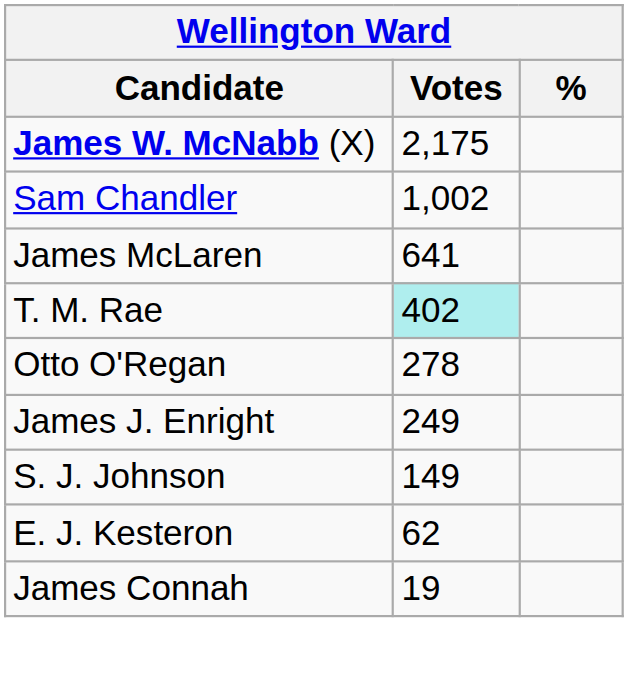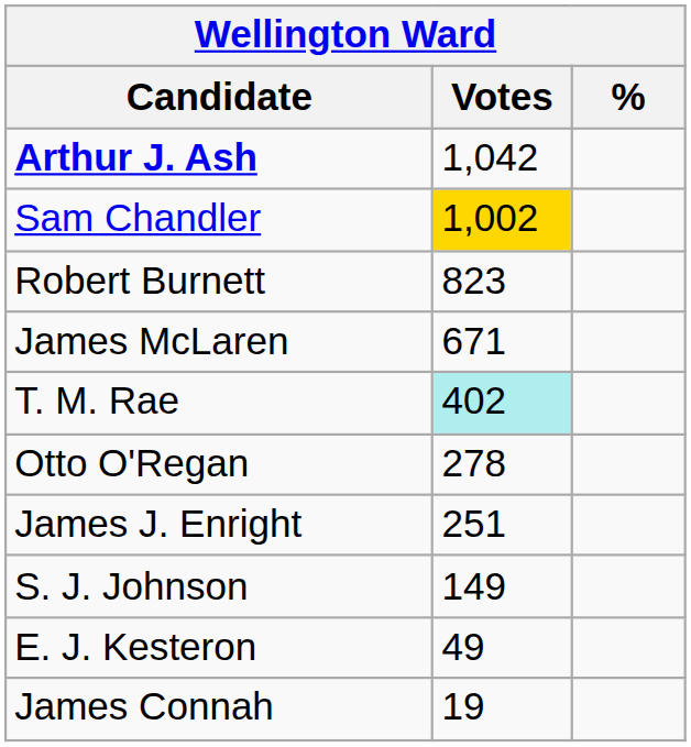 <table class="wikitable">
 <tr>
 <th colspan="3"><a href='#'>Wellington Ward</a></th>
 </tr>
 <tr>
 <th style="width: 170px">Candidate</th>
 <th style="width: 50px">Votes</th>
 <th style="width: 40px">%</th>
 </tr>
 <tr>
-<td><strong><a href='#'>James W. McNabb</a></strong> (X)</td>
-<td>2,175</td>
+<td><strong><a href='#'>Arthur J. Ash</a></strong></td>
+<td>1,042</td>
 <td></td>
 </tr>
 <tr>
 <td><a href='#'>Sam Chandler</a></td>
-<td>1,002</td>
+<td style="background: gold;">1,002</td>
+<td></td>
+</tr>
+<tr>
+<td>Robert Burnett</td>
+<td>823</td>
 <td></td>
 </tr>
 <tr>
 <td>James McLaren</td>
-<td>641</td>
+<td>671</td>
 <td></td>
 </tr>
 <tr>
 <td>T. M. Rae</td>
 <td style="background: paleturquoise;">402</td>
 <td></td>
 </tr>
 <tr>
 <td>Otto O'Regan</td>
 <td>278</td>
 <td></td>
 </tr>
 <tr>
 <td>James J. Enright</td>
-<td>249</td>
+<td>251</td>
 <td></td>
 </tr>
 <tr>
 <td>S. J. Johnson</td>
 <td>149</td>
 <td></td>
 </tr>
 <tr>
 <td>E. J. Kesteron</td>
-<td>62</td>
+<td>49</td>
 <td></td>
 </tr>
 <tr>
 <td>James Connah</td>
 <td>19</td>
 <td></td>
 </tr>
 </table>
